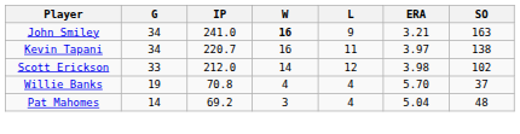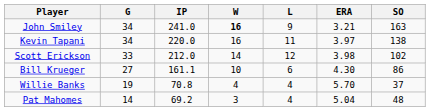 <table class="wikitable sortable">
 <tr>
 <th bgcolor="#DDDDFF" width="16%">Player</th>
 <th bgcolor="#DDDDFF" width="9%">G</th>
 <th bgcolor="#DDDDFF" width="9%">IP</th>
 <th bgcolor="#DDDDFF" width="9%">W</th>
 <th bgcolor="#DDDDFF" width="9%">L</th>
 <th bgcolor="#DDDDFF" width="9%">ERA</th>
 <th bgcolor="#DDDDFF" width="9%">SO</th>
 </tr>
 <tr align="center">
 <td><a href='#'>John Smiley</a></td>
 <td>34</td>
 <td>241.0</td>
 <td><strong>16</strong></td>
 <td>9</td>
 <td>3.21</td>
 <td>163</td>
 </tr>
 <tr align="center">
 <td><a href='#'>Kevin Tapani</a></td>
 <td>34</td>
-<td>220.7</td>
+<td>220.0</td>
 <td>16</td>
 <td>11</td>
 <td>3.97</td>
 <td>138</td>
 </tr>
 <tr align="center">
 <td><a href='#'>Scott Erickson</a></td>
 <td>33</td>
 <td>212.0</td>
 <td>14</td>
 <td>12</td>
 <td>3.98</td>
 <td>102</td>
+</tr>
+<tr align="center">
+<td><a href='#'>Bill Krueger</a></td>
+<td>27</td>
+<td>161.1</td>
+<td>10</td>
+<td>6</td>
+<td>4.30</td>
+<td>86</td>
 </tr>
 <tr align="center">
 <td><a href='#'>Willie Banks</a></td>
 <td>19</td>
 <td>70.8</td>
 <td>4</td>
 <td>4</td>
 <td>5.70</td>
 <td>37</td>
 </tr>
 <tr align="center">
 <td><a href='#'>Pat Mahomes</a></td>
 <td>14</td>
 <td>69.2</td>
 <td>3</td>
 <td>4</td>
 <td>5.04</td>
 <td>48</td>
 </tr>
 </table>
